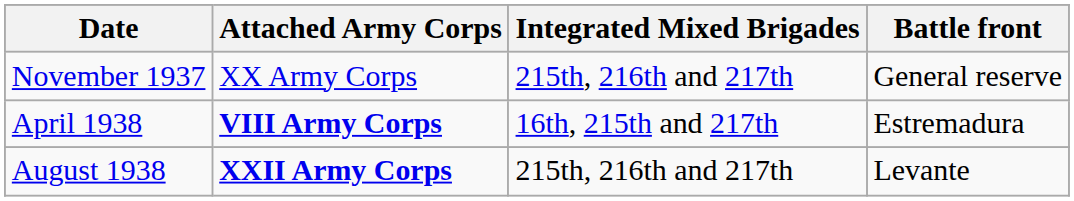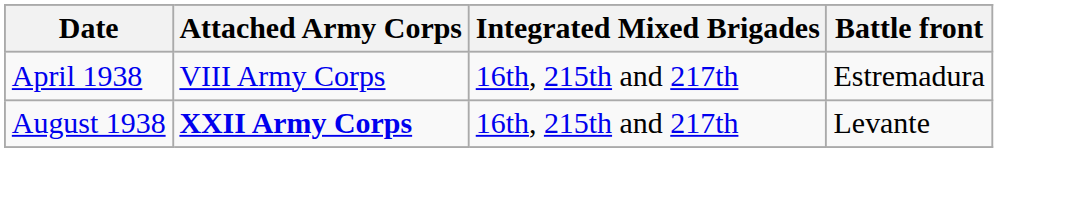 <table class = "wikitable">
 <tr>
 <th>Date</th>
 <th>Attached Army Corps</th>
 <th>Integrated Mixed Brigades</th>
 <th>Battle front</th>
 </tr>
 <tr>
-<td><a href='#'>November 1937</a></td>
-<td><a href='#'>XX Army Corps</a></td>
-<td><a href='#'>215th</a>, <a href='#'>216th</a> and <a href='#'>217th</a></td>
-<td>General reserve</td>
-</tr>
-<tr>
 <td><a href='#'>April 1938</a></td>
-<td><strong><a href='#'>VIII Army Corps</a></strong></td>
+<td><a href='#'>VIII Army Corps</a></td>
 <td><a href='#'>16th</a>, <a href='#'>215th</a> and <a href='#'>217th</a></td>
 <td>Estremadura</td>
 </tr>
 <tr>
 <td><a href='#'>August 1938</a></td>
 <td><strong><a href='#'>XXII Army Corps</a></strong></td>
-<td>215th, 216th and 217th</td>
+<td><a href='#'>16th</a>, <a href='#'>215th</a> and <a href='#'>217th</a></td>
 <td>Levante</td>
 </tr>
 </table>
